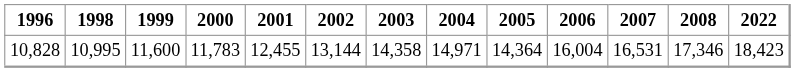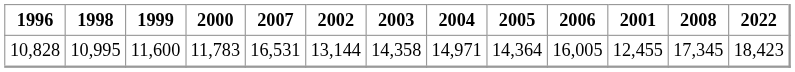 <table rules="all" cellspacing="0" cellpadding="4" style="margin:1em auto; text-align:center; border: 1px solid #999; border-right: 2px solid #999; border-bottom:2px solid #999">
 <tr>
 <th>1996</th>
 <th>1998</th>
 <th>1999</th>
 <th>2000</th>
-<th>2001</th>
+<th>2007</th>
 <th>2002</th>
 <th>2003</th>
 <th>2004</th>
 <th>2005</th>
 <th>2006</th>
-<th>2007</th>
+<th>2001</th>
 <th>2008</th>
 <th>2022</th>
 </tr>
 <tr>
 <td>10,828</td>
 <td>10,995</td>
 <td>11,600</td>
 <td>11,783</td>
-<td>12,455</td>
+<td>16,531</td>
 <td>13,144</td>
 <td>14,358</td>
 <td>14,971</td>
 <td>14,364</td>
-<td>16,004</td>
-<td>16,531</td>
-<td>17,346</td>
+<td>16,005</td>
+<td>12,455</td>
+<td>17,345</td>
 <td>18,423</td>
 </tr>
 </table>
